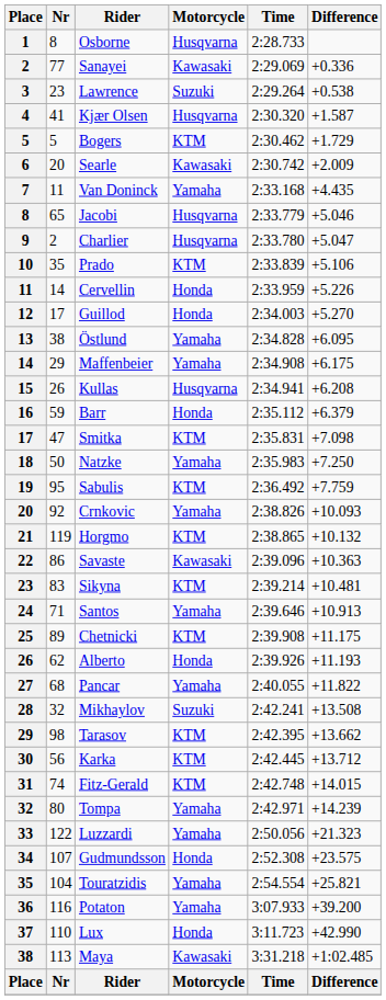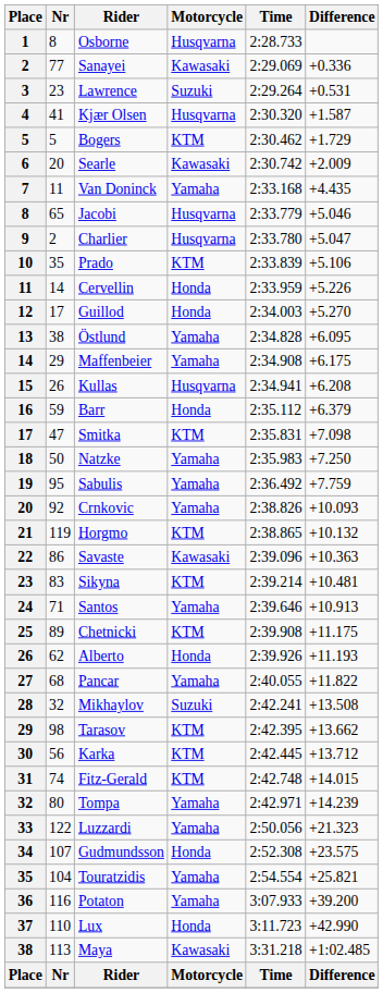 <table class="wikitable" style="font-size: 95%">
 <tr>
 <th>Place</th>
 <th>Nr</th>
 <th>Rider</th>
 <th>Motorcycle</th>
 <th>Time</th>
 <th>Difference</th>
 </tr>
 <tr>
 <th>1</th>
 <td>8</td>
 <td> <a href='#'>Osborne</a></td>
 <td><a href='#'>Husqvarna</a></td>
 <td>2:28.733</td>
 <td></td>
 </tr>
 <tr>
 <th>2</th>
 <td>77</td>
 <td> <a href='#'>Sanayei</a></td>
 <td><a href='#'>Kawasaki</a></td>
 <td>2:29.069</td>
 <td>+0.336</td>
 </tr>
 <tr>
 <th>3</th>
 <td>23</td>
 <td> <a href='#'>Lawrence</a></td>
 <td><a href='#'>Suzuki</a></td>
 <td>2:29.264</td>
-<td>+0.538</td>
+<td>+0.531</td>
 </tr>
 <tr>
 <th>4</th>
 <td>41</td>
 <td> <a href='#'>Kjær Olsen</a></td>
 <td><a href='#'>Husqvarna</a></td>
 <td>2:30.320</td>
 <td>+1.587</td>
 </tr>
 <tr>
 <th>5</th>
 <td>5</td>
 <td> <a href='#'>Bogers</a></td>
 <td><a href='#'>KTM</a></td>
 <td>2:30.462</td>
 <td>+1.729</td>
 </tr>
 <tr>
 <th>6</th>
 <td>20</td>
 <td> <a href='#'>Searle</a></td>
 <td><a href='#'>Kawasaki</a></td>
 <td>2:30.742</td>
 <td>+2.009</td>
 </tr>
 <tr>
 <th>7</th>
 <td>11</td>
 <td> <a href='#'>Van Doninck</a></td>
 <td><a href='#'>Yamaha</a></td>
 <td>2:33.168</td>
 <td>+4.435</td>
 </tr>
 <tr>
 <th>8</th>
 <td>65</td>
 <td> <a href='#'>Jacobi</a></td>
 <td><a href='#'>Husqvarna</a></td>
 <td>2:33.779</td>
 <td>+5.046</td>
 </tr>
 <tr>
 <th>9</th>
 <td>2</td>
 <td> <a href='#'>Charlier</a></td>
 <td><a href='#'>Husqvarna</a></td>
 <td>2:33.780</td>
 <td>+5.047</td>
 </tr>
 <tr>
 <th>10</th>
 <td>35</td>
 <td> <a href='#'>Prado</a></td>
 <td><a href='#'>KTM</a></td>
 <td>2:33.839</td>
 <td>+5.106</td>
 </tr>
 <tr>
 <th>11</th>
 <td>14</td>
 <td> <a href='#'>Cervellin</a></td>
 <td><a href='#'>Honda</a></td>
 <td>2:33.959</td>
 <td>+5.226</td>
 </tr>
 <tr>
 <th>12</th>
 <td>17</td>
 <td> <a href='#'>Guillod</a></td>
 <td><a href='#'>Honda</a></td>
 <td>2:34.003</td>
 <td>+5.270</td>
 </tr>
 <tr>
 <th>13</th>
 <td>38</td>
 <td> <a href='#'>Östlund</a></td>
 <td><a href='#'>Yamaha</a></td>
 <td>2:34.828</td>
 <td>+6.095</td>
 </tr>
 <tr>
 <th>14</th>
 <td>29</td>
 <td> <a href='#'>Maffenbeier</a></td>
 <td><a href='#'>Yamaha</a></td>
 <td>2:34.908</td>
 <td>+6.175</td>
 </tr>
 <tr>
 <th>15</th>
 <td>26</td>
 <td> <a href='#'>Kullas</a></td>
 <td><a href='#'>Husqvarna</a></td>
 <td>2:34.941</td>
 <td>+6.208</td>
 </tr>
 <tr>
 <th>16</th>
 <td>59</td>
 <td> <a href='#'>Barr</a></td>
 <td><a href='#'>Honda</a></td>
 <td>2:35.112</td>
 <td>+6.379</td>
 </tr>
 <tr>
 <th>17</th>
 <td>47</td>
 <td> <a href='#'>Smitka</a></td>
 <td><a href='#'>KTM</a></td>
 <td>2:35.831</td>
 <td>+7.098</td>
 </tr>
 <tr>
 <th>18</th>
 <td>50</td>
 <td> <a href='#'>Natzke</a></td>
 <td><a href='#'>Yamaha</a></td>
 <td>2:35.983</td>
 <td>+7.250</td>
 </tr>
 <tr>
 <th>19</th>
 <td>95</td>
 <td> <a href='#'>Sabulis</a></td>
-<td><a href='#'>KTM</a></td>
+<td><a href='#'>Yamaha</a></td>
 <td>2:36.492</td>
 <td>+7.759</td>
 </tr>
 <tr>
 <th>20</th>
 <td>92</td>
 <td> <a href='#'>Crnkovic</a></td>
 <td><a href='#'>Yamaha</a></td>
 <td>2:38.826</td>
 <td>+10.093</td>
 </tr>
 <tr>
 <th>21</th>
 <td>119</td>
 <td> <a href='#'>Horgmo</a></td>
 <td><a href='#'>KTM</a></td>
 <td>2:38.865</td>
 <td>+10.132</td>
 </tr>
 <tr>
 <th>22</th>
 <td>86</td>
 <td> <a href='#'>Savaste</a></td>
 <td><a href='#'>Kawasaki</a></td>
 <td>2:39.096</td>
 <td>+10.363</td>
 </tr>
 <tr>
 <th>23</th>
 <td>83</td>
 <td> <a href='#'>Sikyna</a></td>
 <td><a href='#'>KTM</a></td>
 <td>2:39.214</td>
 <td>+10.481</td>
 </tr>
 <tr>
 <th>24</th>
 <td>71</td>
 <td> <a href='#'>Santos</a></td>
 <td><a href='#'>Yamaha</a></td>
 <td>2:39.646</td>
 <td>+10.913</td>
 </tr>
 <tr>
 <th>25</th>
 <td>89</td>
 <td> <a href='#'>Chetnicki</a></td>
 <td><a href='#'>KTM</a></td>
 <td>2:39.908</td>
 <td>+11.175</td>
 </tr>
 <tr>
 <th>26</th>
 <td>62</td>
 <td> <a href='#'>Alberto</a></td>
 <td><a href='#'>Honda</a></td>
 <td>2:39.926</td>
 <td>+11.193</td>
 </tr>
 <tr>
 <th>27</th>
 <td>68</td>
 <td> <a href='#'>Pancar</a></td>
 <td><a href='#'>Yamaha</a></td>
 <td>2:40.055</td>
 <td>+11.822</td>
 </tr>
 <tr>
 <th>28</th>
 <td>32</td>
 <td> <a href='#'>Mikhaylov</a></td>
 <td><a href='#'>Suzuki</a></td>
 <td>2:42.241</td>
 <td>+13.508</td>
 </tr>
 <tr>
 <th>29</th>
 <td>98</td>
 <td> <a href='#'>Tarasov</a></td>
 <td><a href='#'>KTM</a></td>
 <td>2:42.395</td>
 <td>+13.662</td>
 </tr>
 <tr>
 <th>30</th>
 <td>56</td>
 <td> <a href='#'>Karka</a></td>
 <td><a href='#'>KTM</a></td>
 <td>2:42.445</td>
 <td>+13.712</td>
 </tr>
 <tr>
 <th>31</th>
 <td>74</td>
 <td> <a href='#'>Fitz-Gerald</a></td>
 <td><a href='#'>KTM</a></td>
 <td>2:42.748</td>
 <td>+14.015</td>
 </tr>
 <tr>
 <th>32</th>
 <td>80</td>
 <td> <a href='#'>Tompa</a></td>
 <td><a href='#'>Yamaha</a></td>
 <td>2:42.971</td>
 <td>+14.239</td>
 </tr>
 <tr>
 <th>33</th>
 <td>122</td>
 <td> <a href='#'>Luzzardi</a></td>
 <td><a href='#'>Yamaha</a></td>
 <td>2:50.056</td>
 <td>+21.323</td>
 </tr>
 <tr>
 <th>34</th>
 <td>107</td>
 <td> <a href='#'>Gudmundsson</a></td>
 <td><a href='#'>Honda</a></td>
 <td>2:52.308</td>
 <td>+23.575</td>
 </tr>
 <tr>
 <th>35</th>
 <td>104</td>
 <td> <a href='#'>Touratzidis</a></td>
 <td><a href='#'>Yamaha</a></td>
 <td>2:54.554</td>
 <td>+25.821</td>
 </tr>
 <tr>
 <th>36</th>
 <td>116</td>
 <td> <a href='#'>Potaton</a></td>
 <td><a href='#'>Yamaha</a></td>
 <td>3:07.933</td>
 <td>+39.200</td>
 </tr>
 <tr>
 <th>37</th>
 <td>110</td>
 <td> <a href='#'>Lux</a></td>
 <td><a href='#'>Honda</a></td>
 <td>3:11.723</td>
 <td>+42.990</td>
 </tr>
 <tr>
 <th>38</th>
 <td>113</td>
 <td> <a href='#'>Maya</a></td>
 <td><a href='#'>Kawasaki</a></td>
 <td>3:31.218</td>
 <td>+1:02.485</td>
 </tr>
 <tr>
 <th>Place</th>
 <th>Nr</th>
 <th>Rider</th>
 <th>Motorcycle</th>
 <th>Time</th>
 <th>Difference</th>
 </tr>
 <tr>
 </tr>
 </table>
